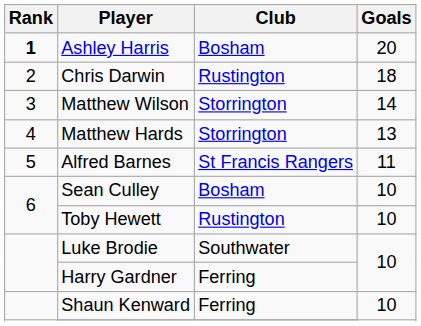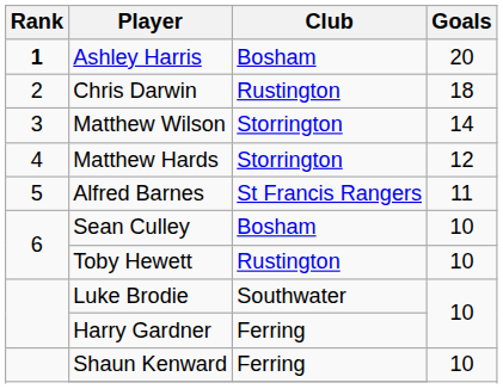 <table class="wikitable" style="text-align:center">
 <tr>
 <th>Rank</th>
 <th>Player</th>
 <th>Club</th>
 <th>Goals</th>
 </tr>
 <tr>
 <td><strong>1</strong></td>
 <td align="left"><a href='#'>Ashley Harris</a></td>
 <td align="left"><a href='#'>Bosham</a></td>
 <td>20</td>
 </tr>
 <tr>
 <td>2</td>
 <td align="left">Chris Darwin</td>
 <td align="left"><a href='#'>Rustington</a></td>
 <td>18</td>
 </tr>
 <tr>
 <td>3</td>
 <td align="left">Matthew Wilson</td>
 <td align="left"><a href='#'>Storrington</a></td>
 <td>14</td>
 </tr>
 <tr>
 <td>4</td>
 <td align="left">Matthew Hards</td>
 <td align="left"><a href='#'>Storrington</a></td>
-<td>13</td>
+<td>12</td>
 </tr>
 <tr>
 <td>5</td>
 <td align="left">Alfred Barnes</td>
 <td align="left"><a href='#'>St Francis Rangers</a></td>
 <td>11</td>
 </tr>
 <tr>
 <td rowspan="2">6</td>
 <td align="left">Sean Culley</td>
 <td align="left"><a href='#'>Bosham</a></td>
 <td rowspan="">10</td>
 </tr>
 <tr>
 <td align="left">Toby Hewett</td>
 <td align="left"><a href='#'>Rustington</a></td>
 <td rowspan="">10</td>
 </tr>
 <tr>
 <td rowspan="2"></td>
 <td align="left">Luke Brodie</td>
 <td align="left">Southwater</td>
 <td rowspan="2">10</td>
 </tr>
 <tr>
 <td align="left">Harry Gardner</td>
 <td align="left">Ferring</td>
 </tr>
 <tr>
 <td rowspan="2"></td>
 <td align="left">Shaun Kenward</td>
 <td align="left">Ferring</td>
 <td rowspan="2">10</td>
 </tr>
 <tr>
 </tr>
 </table>
